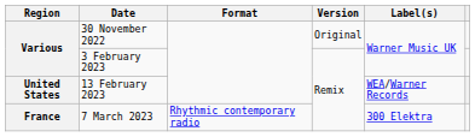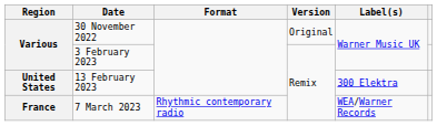 <table class="wikitable plainrowheaders">
 <tr>
 <th scope="col">Region</th>
 <th scope="col">Date</th>
 <th scope="col">Format</th>
 <th scope="col">Version</th>
 <th scope="col">Label(s)</th>
 <th scope="col"></th>
 </tr>
 <tr>
 <th rowspan="2" scope="row">Various</th>
 <td>30 November 2022</td>
 <td rowspan="3"></td>
 <td>Original</td>
 <td rowspan="2"><a href='#'>Warner Music UK</a></td>
 <td style="text-align:center;"></td>
 </tr>
 <tr>
 <td>3 February 2023</td>
 <td rowspan="3">Remix</td>
 <td style="text-align:center;"></td>
 </tr>
 <tr>
 <th scope="row">United States</th>
 <td>13 February 2023</td>
-<td><a href='#'>WEA</a>/<a href='#'>Warner Records</a></td>
+<td><a href='#'>300 Elektra</a></td>
 <th></th>
 </tr>
 <tr>
 <th scope="row">France</th>
 <td>7 March 2023</td>
 <td><a href='#'>Rhythmic contemporary radio</a></td>
-<td><a href='#'>300 Elektra</a></td>
+<td><a href='#'>WEA</a>/<a href='#'>Warner Records</a></td>
 <td style="text-align:center;"></td>
 </tr>
 </table>
